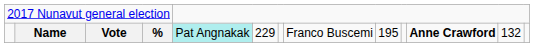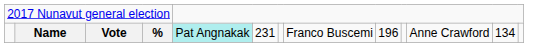 <table class="wikitable">
 <tr>
 <td colspan=4 align=center><a href='#'>2017 Nunavut general election</a></td>
 </tr>
 <tr>
 <td></td>
 <th>Name</th>
 <th>Vote</th>
 <th>%<br></th>
 <td style="background: paleturquoise;">Pat Angnakak</td>
-<td>229</td>
+<td>231</td>
 <td><br></td>
 <td>Franco Buscemi</td>
-<td>195</td>
+<td>196</td>
 <td><br></td>
-<td><strong>Anne Crawford</strong></td>
-<td>132</td>
+<td>Anne Crawford</td>
+<td>134</td>
 <td></td>
 </tr>
 </table>
